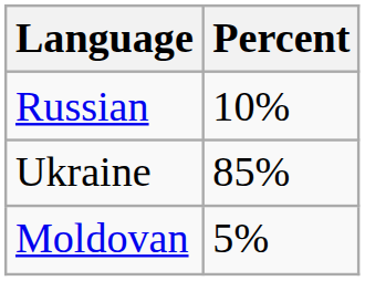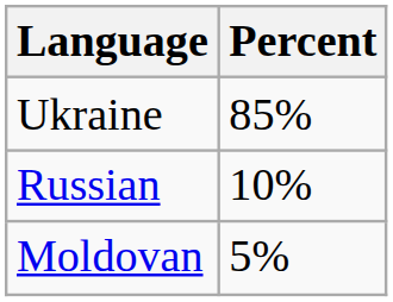 <table class="wikitable">
 <tr>
 <th>Language</th>
 <th>Percent</th>
 </tr>
 <tr>
+<td>Ukraine</td>
+<td>85%</td>
+</tr>
+<tr>
 <td><a href='#'>Russian</a></td>
 <td>10%</td>
-</tr>
-<tr>
-<td>Ukraine</td>
-<td>85%</td>
 </tr>
 <tr>
 <td><a href='#'>Moldovan</a></td>
 <td>5%</td>
 </tr>
 </table>
